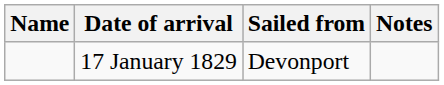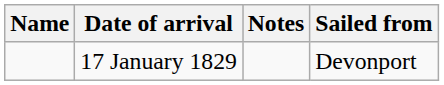 <table class="wikitable sortable" border="1">
 <tr>
 <th>Name</th>
 <th>Date of arrival</th>
+<th>Notes</th>
 <th>Sailed from</th>
-<th>Notes</th>
 </tr>
 <tr>
 <td></td>
 <td>17 January 1829</td>
+<td></td>
 <td>Devonport</td>
-<td></td>
 </tr>
 </table>
